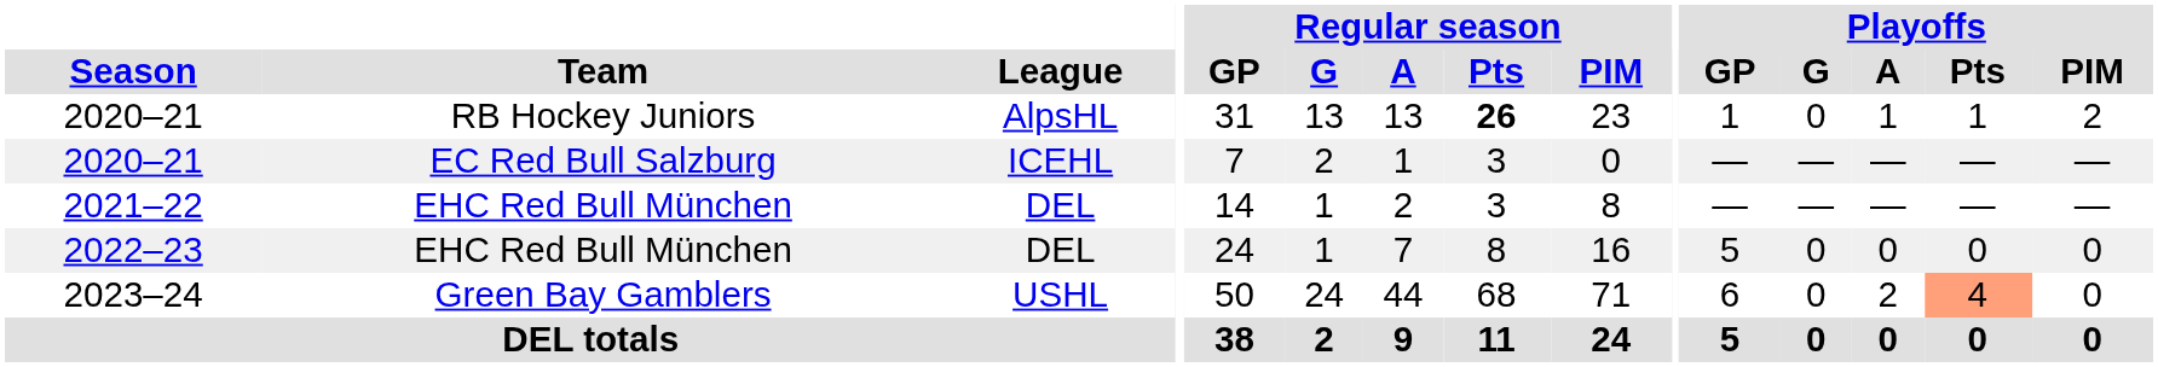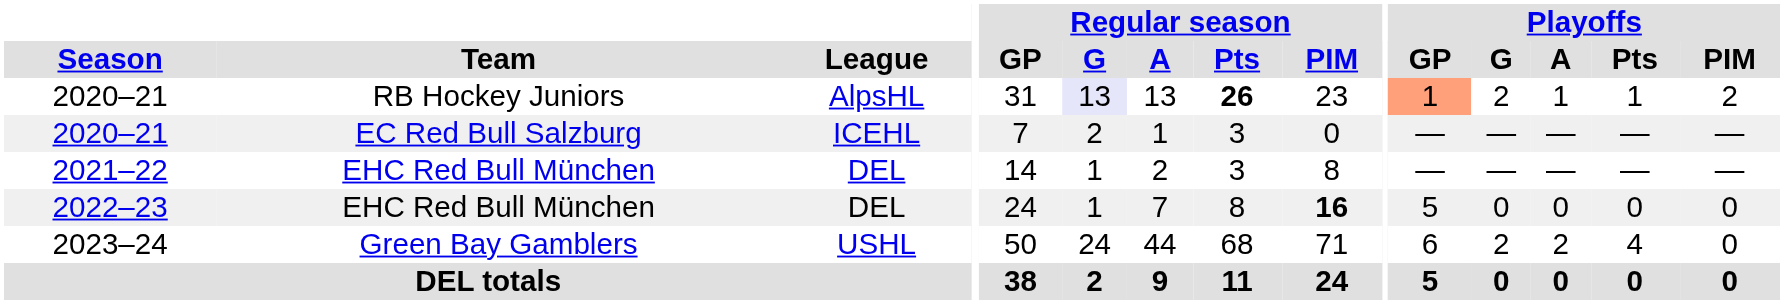 <table border="0" cellpadding="1" cellspacing="0" style="text-align:center; width:60em">
 <tr bgcolor="#e0e0e0">
 <th colspan="3" bgcolor="#ffffff"></th>
 <th rowspan="99" bgcolor="#ffffff"></th>
 <th colspan="5"><a href='#'>Regular season</a></th>
 <th rowspan="99" bgcolor="#ffffff"></th>
 <th colspan="5"><a href='#'>Playoffs</a></th>
 </tr>
 <tr bgcolor="#e0e0e0">
 <th><a href='#'>Season</a></th>
 <th>Team</th>
 <th>League</th>
 <th>GP</th>
 <th><a href='#'>G</a></th>
 <th><a href='#'>A</a></th>
 <th><a href='#'>Pts</a></th>
 <th><a href='#'>PIM</a></th>
 <th>GP</th>
 <th>G</th>
 <th>A</th>
 <th>Pts</th>
 <th>PIM</th>
 </tr>
 <tr>
 <td>2020–21</td>
 <td>RB Hockey Juniors</td>
 <td><a href='#'>AlpsHL</a></td>
 <td>31</td>
-<td>13</td>
+<td style="background: lavender;">13</td>
 <td>13</td>
 <td><strong>26</strong></td>
 <td>23</td>
-<td>1</td>
-<td>0</td>
+<td style="background: lightsalmon;">1</td>
+<td>2</td>
 <td>1</td>
 <td>1</td>
 <td>2</td>
 </tr>
 <tr bgcolor="#f0f0f0">
 <td><a href='#'>2020–21</a></td>
 <td><a href='#'>EC Red Bull Salzburg</a></td>
 <td><a href='#'>ICEHL</a></td>
 <td>7</td>
 <td>2</td>
 <td>1</td>
 <td>3</td>
 <td>0</td>
 <td>—</td>
 <td>—</td>
 <td>—</td>
 <td>—</td>
 <td>—</td>
 </tr>
 <tr>
 <td><a href='#'>2021–22</a></td>
 <td><a href='#'>EHC Red Bull München</a></td>
 <td><a href='#'>DEL</a></td>
 <td>14</td>
 <td>1</td>
 <td>2</td>
 <td>3</td>
 <td>8</td>
 <td>—</td>
 <td>—</td>
 <td>—</td>
 <td>—</td>
 <td>—</td>
 </tr>
 <tr bgcolor="#f0f0f0">
 <td><a href='#'>2022–23</a></td>
 <td>EHC Red Bull München</td>
 <td>DEL</td>
 <td>24</td>
 <td>1</td>
 <td>7</td>
 <td>8</td>
-<td>16</td>
+<td><strong>16</strong></td>
 <td>5</td>
 <td>0</td>
 <td>0</td>
 <td>0</td>
 <td>0</td>
 </tr>
 <tr>
 <td>2023–24</td>
 <td><a href='#'>Green Bay Gamblers</a></td>
 <td><a href='#'>USHL</a></td>
 <td>50</td>
 <td>24</td>
 <td>44</td>
 <td>68</td>
 <td>71</td>
 <td>6</td>
-<td>0</td>
 <td>2</td>
-<td style="background: lightsalmon;">4</td>
+<td>2</td>
+<td>4</td>
 <td>0</td>
 </tr>
 <tr bgcolor="#e0e0e0">
 <th colspan="3">DEL totals</th>
 <th>38</th>
 <th>2</th>
 <th>9</th>
 <th>11</th>
 <th>24</th>
 <th>5</th>
 <th>0</th>
 <th>0</th>
 <th>0</th>
 <th>0</th>
 </tr>
 </table>
